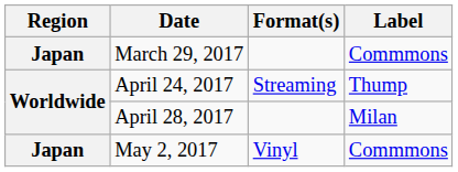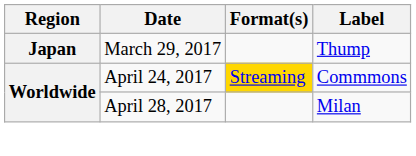 <table class="wikitable plainrowheaders">
 <tr>
 <th scope="col">Region</th>
 <th scope="col">Date</th>
 <th scope="col">Format(s)</th>
 <th scope="col">Label</th>
 </tr>
 <tr>
 <th scope="row">Japan</th>
 <td>March 29, 2017</td>
 <td></td>
-<td><a href='#'>Commmons</a></td>
+<td><a href='#'>Thump</a></td>
 </tr>
 <tr>
 <th scope="row" rowspan=2>Worldwide</th>
 <td>April 24, 2017</td>
-<td><a href='#'>Streaming</a></td>
-<td><a href='#'>Thump</a></td>
+<td style="background: gold;"><a href='#'>Streaming</a></td>
+<td><a href='#'>Commmons</a></td>
 </tr>
 <tr>
 <td>April 28, 2017</td>
 <td></td>
 <td><a href='#'>Milan</a></td>
 </tr>
-<tr>
-<th scope="row">Japan</th>
-<td>May 2, 2017</td>
-<td><a href='#'>Vinyl</a></td>
-<td><a href='#'>Commmons</a></td>
-</tr>
 </table>
